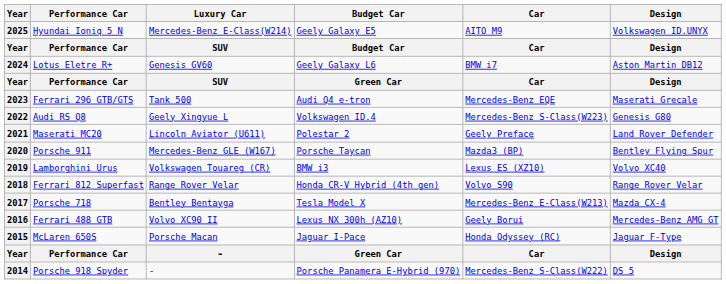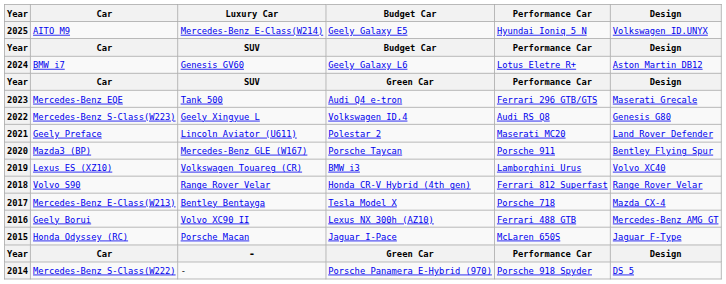 <table class="wikitable">
 <tr>
 <th><small>Year</small></th>
-<th><small>Performance Car</small></th>
+<th><small>Car</small></th>
 <th><small>Luxury Car</small></th>
 <th><small>Budget Car</small></th>
-<th><small>Car</small></th>
+<th><small>Performance Car</small></th>
 <th><small>Design</small></th>
 </tr>
 <tr>
 <th><small>2025</small></th>
-<td><a href='#'><small>Hyundai Ioniq 5 N</small></a></td>
+<td><a href='#'><small>AITO M9</small></a></td>
 <td><small><a href='#'>Mercedes-Benz E-Class(W214)</a></small></td>
 <td><a href='#'><small>Geely Galaxy E5</small></a></td>
-<td><a href='#'><small>AITO M9</small></a></td>
+<td><a href='#'><small>Hyundai Ioniq 5 N</small></a></td>
 <td><a href='#'><small>Volkswagen ID.UNYX</small></a></td>
 </tr>
 <tr>
 <th><small>Year</small></th>
-<th><small>Performance Car</small></th>
+<th><small>Car</small></th>
 <th><small>SUV</small></th>
 <th><small>Budget Car</small></th>
-<th><small>Car</small></th>
+<th><small>Performance Car</small></th>
 <th><small>Design</small></th>
 </tr>
 <tr>
 <th><small>2024</small></th>
-<td><small><a href='#'>Lotus Eletre R+</a></small></td>
+<td><small><a href='#'>BMW i7</a></small></td>
 <td><small><a href='#'>Genesis GV60</a></small></td>
 <td><small><a href='#'>Geely Galaxy L6</a></small></td>
-<td><small><a href='#'>BMW i7</a></small></td>
+<td><small><a href='#'>Lotus Eletre R+</a></small></td>
 <td><small><a href='#'>Aston Martin DB12</a></small></td>
 </tr>
 <tr>
 <th><small>Year</small></th>
-<th><small>Performance Car</small></th>
+<th><small>Car</small></th>
 <th><small>SUV</small></th>
 <th><small>Green Car</small></th>
-<th><small>Car</small></th>
+<th><small>Performance Car</small></th>
 <th><small>Design</small></th>
 </tr>
 <tr>
 <th><small>2023</small></th>
-<td><small><a href='#'>Ferrari 296 GTB/GTS</a></small></td>
+<td><small><a href='#'>Mercedes-Benz EQE</a></small></td>
 <td><small><a href='#'>Tank 500</a></small></td>
 <td><small><a href='#'>Audi Q4 e-tron</a></small></td>
-<td><small><a href='#'>Mercedes-Benz EQE</a></small></td>
+<td><small><a href='#'>Ferrari 296 GTB/GTS</a></small></td>
 <td><small><a href='#'>Maserati Grecale</a></small></td>
 </tr>
 <tr>
 <th><small>2022</small></th>
-<td><small><a href='#'>Audi RS Q8</a></small></td>
+<td><small><a href='#'>Mercedes-Benz S-Class(W223)</a></small></td>
 <td><small><a href='#'>Geely Xingyue L</a></small></td>
 <td><small><a href='#'>Volkswagen ID.4</a></small></td>
-<td><small><a href='#'>Mercedes-Benz S-Class(W223)</a></small></td>
+<td><small><a href='#'>Audi RS Q8</a></small></td>
 <td><small><a href='#'>Genesis G80</a></small></td>
 </tr>
 <tr>
 <th><small>2021</small></th>
-<td><small><a href='#'>Maserati MC20</a></small></td>
+<td><small><a href='#'>Geely Preface</a></small></td>
 <td><small><a href='#'>Lincoln Aviator (U611)</a></small></td>
 <td><small><a href='#'>Polestar 2</a></small></td>
-<td><small><a href='#'>Geely Preface</a></small></td>
+<td><small><a href='#'>Maserati MC20</a></small></td>
 <td><small><a href='#'>Land Rover Defender</a></small></td>
 </tr>
 <tr>
 <th><small>2020</small></th>
-<td><small><a href='#'>Porsche 911</a></small></td>
+<td><small><a href='#'>Mazda3 (BP)</a></small></td>
 <td><small><a href='#'>Mercedes-Benz GLE (W167)</a></small></td>
 <td><small><a href='#'>Porsche Taycan</a></small></td>
-<td><small><a href='#'>Mazda3 (BP)</a></small></td>
+<td><small><a href='#'>Porsche 911</a></small></td>
 <td><small><a href='#'>Bentley Flying Spur</a></small></td>
 </tr>
 <tr>
 <th><small>2019</small></th>
-<td><small><a href='#'>Lamborghini Urus</a></small></td>
+<td><small><a href='#'>Lexus ES (XZ10)</a></small></td>
 <td><small><a href='#'>Volkswagen Touareg (CR)</a></small></td>
 <td><small><a href='#'>BMW i3</a></small></td>
-<td><small><a href='#'>Lexus ES (XZ10)</a></small></td>
+<td><small><a href='#'>Lamborghini Urus</a></small></td>
 <td><small><a href='#'>Volvo XC40</a></small></td>
 </tr>
 <tr>
 <th><small>2018</small></th>
-<td><small><a href='#'>Ferrari 812 Superfast</a></small></td>
+<td><small><a href='#'>Volvo S90</a></small></td>
 <td><small><a href='#'>Range Rover Velar</a></small></td>
 <td><small><a href='#'>Honda CR-V Hybrid (4th gen)</a></small></td>
-<td><small><a href='#'>Volvo S90</a></small></td>
+<td><small><a href='#'>Ferrari 812 Superfast</a></small></td>
 <td><small><a href='#'>Range Rover Velar</a></small></td>
 </tr>
 <tr>
 <th><small>2017</small></th>
-<td><small><a href='#'>Porsche 718</a></small></td>
+<td><small><a href='#'>Mercedes-Benz E-Class(W213)</a></small></td>
 <td><small><a href='#'>Bentley Bentayga</a></small></td>
 <td><small><a href='#'>Tesla Model X</a></small></td>
-<td><small><a href='#'>Mercedes-Benz E-Class(W213)</a></small></td>
+<td><small><a href='#'>Porsche 718</a></small></td>
 <td><small><a href='#'>Mazda CX-4</a></small></td>
 </tr>
 <tr>
 <th><small>2016</small></th>
-<td><small><a href='#'>Ferrari 488 GTB</a></small></td>
+<td><small><a href='#'>Geely Borui</a></small></td>
 <td><small><a href='#'>Volvo XC90 II</a></small></td>
 <td><small><a href='#'>Lexus NX 300h (AZ10)</a></small></td>
-<td><small><a href='#'>Geely Borui</a></small></td>
+<td><small><a href='#'>Ferrari 488 GTB</a></small></td>
 <td><small><a href='#'>Mercedes-Benz AMG GT</a></small></td>
 </tr>
 <tr>
 <th><small>2015</small></th>
-<td><small><a href='#'>McLaren 650S</a></small></td>
+<td><small><a href='#'>Honda Odyssey (RC)</a></small></td>
 <td><small><a href='#'>Porsche Macan</a></small></td>
 <td><small><a href='#'>Jaguar I-Pace</a></small></td>
-<td><small><a href='#'>Honda Odyssey (RC)</a></small></td>
+<td><small><a href='#'>McLaren 650S</a></small></td>
 <td><small><a href='#'>Jaguar F-Type</a></small></td>
 </tr>
 <tr>
 <th><small>Year</small></th>
-<th><small>Performance Car</small></th>
+<th><small>Car</small></th>
 <th>-</th>
 <th><small>Green Car</small></th>
-<th><small>Car</small></th>
+<th><small>Performance Car</small></th>
 <th><small>Design</small></th>
 </tr>
 <tr>
 <th><small>2014</small></th>
-<td><small><a href='#'>Porsche 918 Spyder</a></small></td>
+<td><small><a href='#'>Mercedes-Benz S-Class(W222)</a></small></td>
 <td><small>-</small></td>
 <td><small><a href='#'>Porsche Panamera E-Hybrid (970)</a></small></td>
-<td><small><a href='#'>Mercedes-Benz S-Class(W222)</a></small></td>
+<td><small><a href='#'>Porsche 918 Spyder</a></small></td>
 <td><small><a href='#'>DS 5</a></small></td>
 </tr>
 </table>
